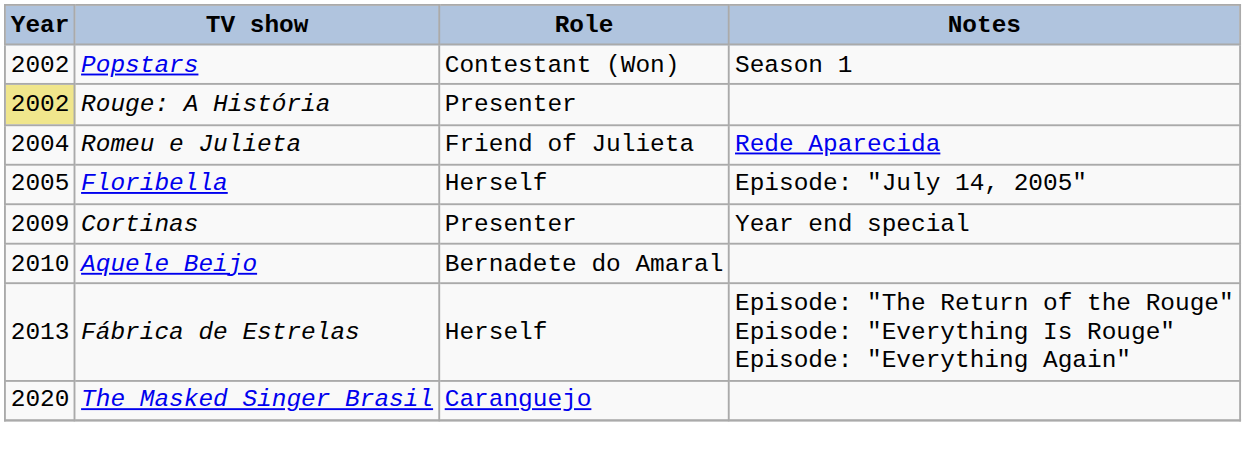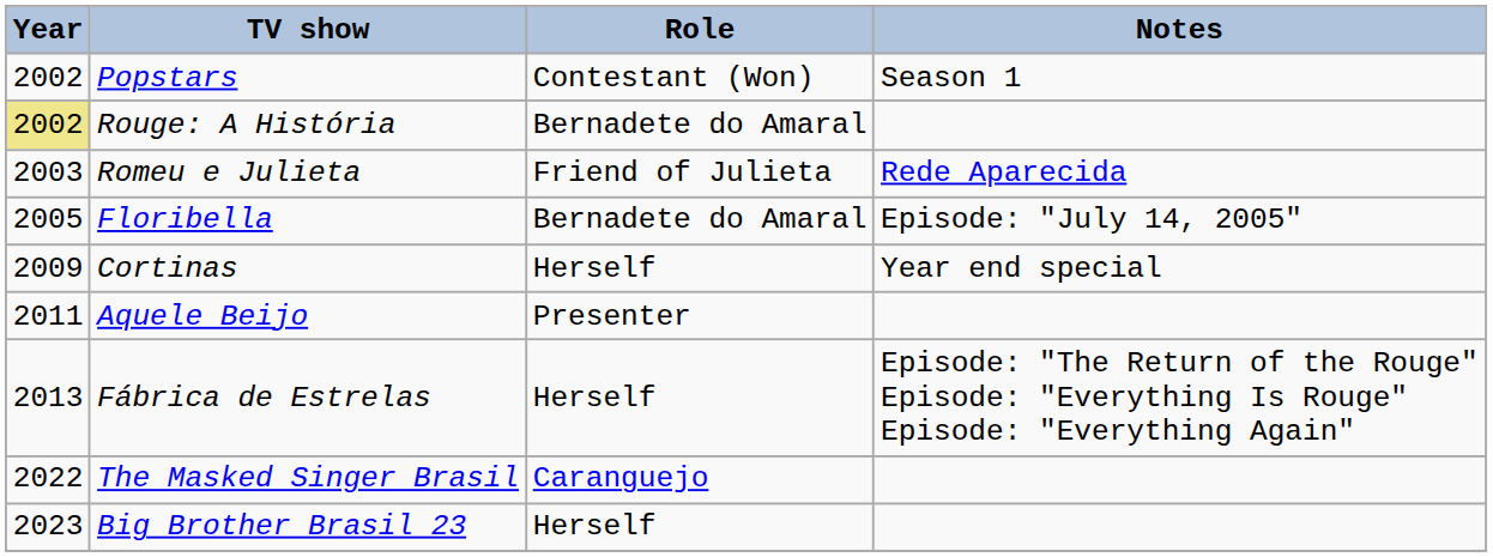 <table class="wikitable">
 <tr style="text-align:center;">
 <th style="background:#B0C4DE;">Year</th>
 <th style="background:#B0C4DE;">TV show</th>
 <th style="background:#B0C4DE;">Role</th>
 <th style="background:#B0C4DE;">Notes</th>
 </tr>
 <tr>
 <td>2002</td>
 <td><em><a href='#'>Popstars</a></em></td>
 <td>Contestant (Won)</td>
 <td>Season 1</td>
 </tr>
 <tr>
 <td style="background: khaki;">2002</td>
 <td><em>Rouge: A História</em></td>
-<td>Presenter</td>
+<td>Bernadete do Amaral</td>
 </tr>
 <tr>
-<td>2004</td>
+<td>2003</td>
 <td><em>Romeu e Julieta</em></td>
 <td>Friend of Julieta</td>
 <td><a href='#'>Rede Aparecida</a></td>
 </tr>
 <tr>
 <td>2005</td>
 <td><em><a href='#'>Floribella</a></em></td>
-<td>Herself</td>
+<td>Bernadete do Amaral</td>
 <td>Episode: "July 14, 2005"</td>
 </tr>
 <tr>
 <td>2009</td>
 <td><em>Cortinas</em></td>
-<td>Presenter</td>
+<td>Herself</td>
 <td>Year end special</td>
 </tr>
 <tr>
-<td>2010</td>
+<td>2011</td>
 <td><em><a href='#'>Aquele Beijo</a></em></td>
-<td>Bernadete do Amaral</td>
+<td>Presenter</td>
 </tr>
 <tr>
 <td>2013</td>
 <td><em>Fábrica de Estrelas</em></td>
 <td>Herself</td>
 <td>Episode: "The Return of the Rouge"<br> Episode: "Everything Is Rouge"<br>Episode: "Everything Again"</td>
 </tr>
 <tr>
-<td>2020</td>
+<td>2022</td>
 <td><em><a href='#'>The Masked Singer Brasil</a></em></td>
 <td><a href='#'>Caranguejo</a></td>
 <td></td>
 </tr>
 <tr>
+<td>2023</td>
+<td><em><a href='#'>Big Brother Brasil 23</a></em></td>
+<td>Herself</td>
+<td></td>
+</tr>
+<tr>
 </tr>
 </table>
